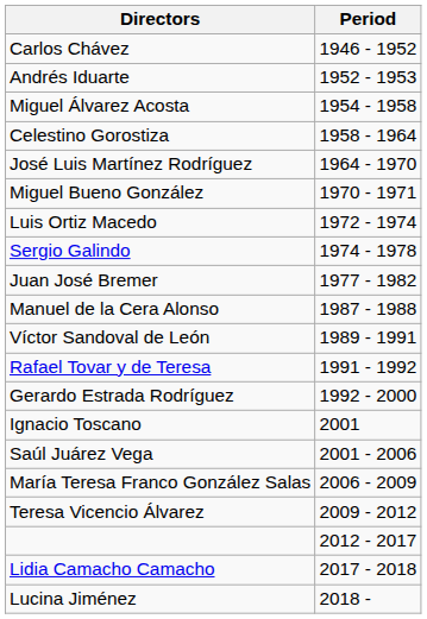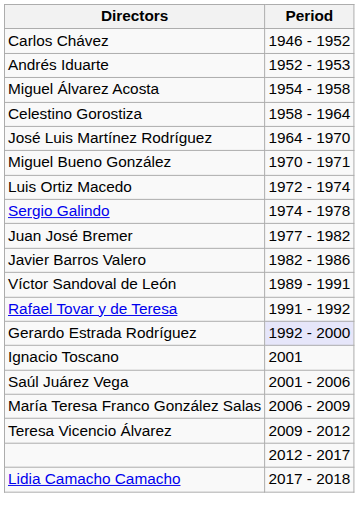 <table class="wikitable">
 <tr>
 <th>Directors</th>
 <th>Period</th>
 </tr>
 <tr>
 <td>Carlos Chávez</td>
 <td>1946 - 1952</td>
 </tr>
 <tr>
 <td>Andrés Iduarte</td>
 <td>1952 - 1953</td>
 </tr>
 <tr>
 <td>Miguel Álvarez Acosta</td>
 <td>1954 - 1958</td>
 </tr>
 <tr>
 <td>Celestino Gorostiza</td>
 <td>1958 - 1964</td>
 </tr>
 <tr>
 <td>José Luis Martínez Rodríguez</td>
 <td>1964 - 1970</td>
 </tr>
 <tr>
 <td>Miguel Bueno González</td>
 <td>1970 - 1971</td>
 </tr>
 <tr>
 <td>Luis Ortiz Macedo</td>
 <td>1972 - 1974</td>
 </tr>
 <tr>
 <td><a href='#'>Sergio Galindo</a></td>
 <td>1974 - 1978</td>
 </tr>
 <tr>
 <td>Juan José Bremer</td>
 <td>1977 - 1982</td>
 </tr>
 <tr>
-<td>Manuel de la Cera Alonso</td>
-<td>1987 - 1988</td>
+<td>Javier Barros Valero</td>
+<td>1982 - 1986</td>
 </tr>
 <tr>
 <td>Víctor Sandoval de León</td>
 <td>1989 - 1991</td>
 </tr>
 <tr>
 <td><a href='#'>Rafael Tovar y de Teresa</a></td>
 <td>1991 - 1992</td>
 </tr>
 <tr>
 <td>Gerardo Estrada Rodríguez</td>
-<td>1992 - 2000</td>
+<td style="background: lavender;">1992 - 2000</td>
 </tr>
 <tr>
 <td>Ignacio Toscano</td>
 <td>2001</td>
 </tr>
 <tr>
 <td>Saúl Juárez Vega</td>
 <td>2001 - 2006</td>
 </tr>
 <tr>
 <td>María Teresa Franco González Salas</td>
 <td>2006 - 2009</td>
 </tr>
 <tr>
 <td>Teresa Vicencio Álvarez</td>
 <td>2009 - 2012</td>
 </tr>
 <tr>
 <td></td>
 <td>2012 - 2017</td>
 </tr>
 <tr>
 <td><a href='#'>Lidia Camacho Camacho</a></td>
 <td>2017 - 2018</td>
 </tr>
-<tr>
-<td>Lucina Jiménez</td>
-<td>2018 -</td>
-</tr>
 </table>
